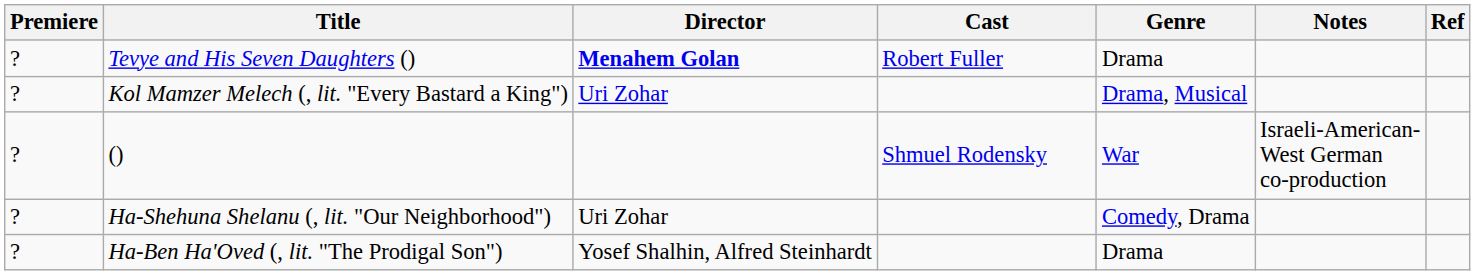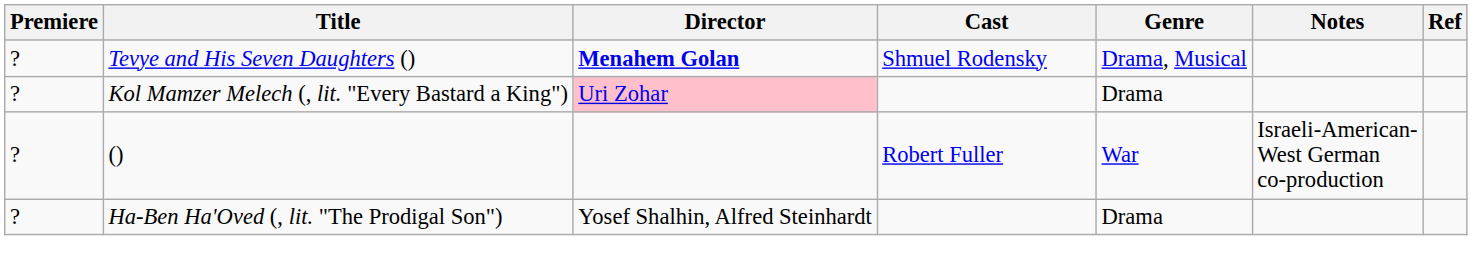 <table class="wikitable">
 <tr>
 <th>Premiere</th>
 <th>Title</th>
 <th>Director</th>
 <th width=15%>Cast</th>
 <th>Genre</th>
 <th>Notes</th>
 <th>Ref</th>
 </tr>
 <tr>
 <td>?</td>
 <td><em><a href='#'>Tevye and His Seven Daughters</a></em> ()</td>
 <td><strong><a href='#'>Menahem Golan</a></strong></td>
-<td><a href='#'>Robert Fuller</a></td>
-<td>Drama</td>
+<td><a href='#'>Shmuel Rodensky</a></td>
+<td><a href='#'>Drama</a>, <a href='#'>Musical</a></td>
 <td></td>
 <td></td>
 </tr>
 <tr>
 <td>?</td>
 <td><em>Kol Mamzer Melech</em> (, <em>lit.</em> "Every Bastard a King")</td>
-<td><a href='#'>Uri Zohar</a></td>
+<td style="background: pink;"><a href='#'>Uri Zohar</a></td>
 <td></td>
-<td><a href='#'>Drama</a>, <a href='#'>Musical</a></td>
+<td>Drama</td>
 <td></td>
 <td></td>
 </tr>
 <tr>
 <td>?</td>
 <td><em></em> ()</td>
 <td></td>
-<td><a href='#'>Shmuel Rodensky</a></td>
+<td><a href='#'>Robert Fuller</a></td>
 <td><a href='#'>War</a></td>
 <td>Israeli-American-<br>West German <br>co-production</td>
-<td></td>
-</tr>
-<tr>
-<td>?</td>
-<td><em>Ha-Shehuna Shelanu</em> (, <em>lit.</em> "Our Neighborhood")</td>
-<td>Uri Zohar</td>
-<td></td>
-<td><a href='#'>Comedy</a>, Drama</td>
-<td></td>
 <td></td>
 </tr>
 <tr>
 <td>?</td>
 <td><em>Ha-Ben Ha'Oved</em> (, <em>lit.</em> "The Prodigal Son")</td>
 <td>Yosef Shalhin, Alfred Steinhardt</td>
 <td></td>
 <td>Drama</td>
 <td></td>
 <td></td>
 </tr>
 </table>
